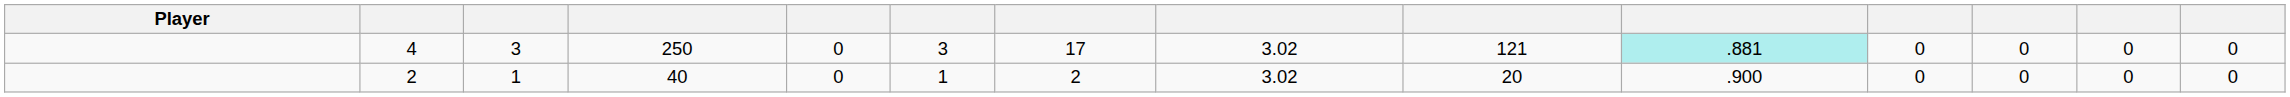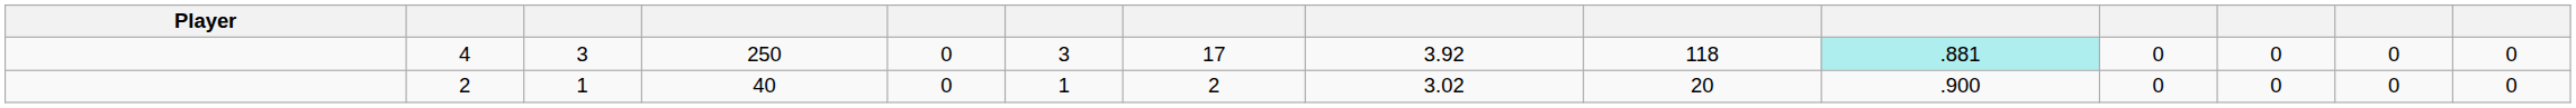 <table class="wikitable sortable" style="width:100%; text-align:center;">
 <tr style="text-align:center; background:#ddd;">
 <th>Player</th>
 <th></th>
 <th></th>
 <th></th>
 <th></th>
 <th></th>
 <th></th>
 <th></th>
 <th></th>
 <th></th>
 <th></th>
 <th></th>
 <th></th>
 <th></th>
 </tr>
 <tr>
 <td></td>
 <td>4</td>
 <td>3</td>
 <td>250</td>
 <td>0</td>
 <td>3</td>
 <td>17</td>
-<td>3.02</td>
-<td>121</td>
+<td>3.92</td>
+<td>118</td>
 <td style="background: paleturquoise;">.881</td>
 <td>0</td>
 <td>0</td>
 <td>0</td>
 <td>0</td>
 </tr>
 <tr>
 <td></td>
 <td>2</td>
 <td>1</td>
 <td>40</td>
 <td>0</td>
 <td>1</td>
 <td>2</td>
 <td>3.02</td>
 <td>20</td>
 <td>.900</td>
 <td>0</td>
 <td>0</td>
 <td>0</td>
 <td>0</td>
 </tr>
 </table>
